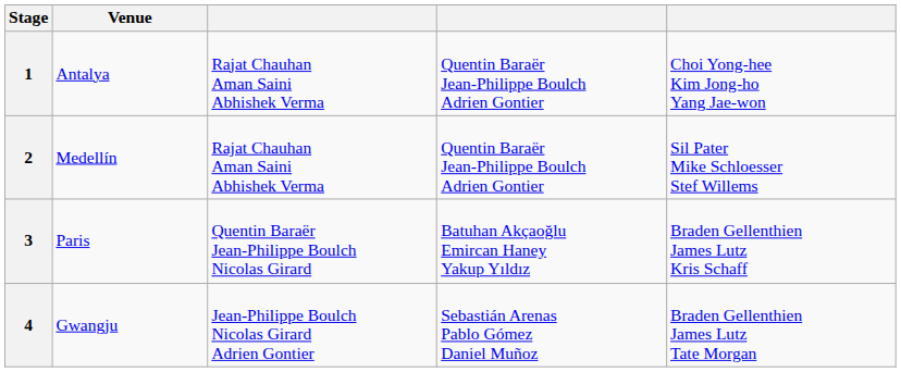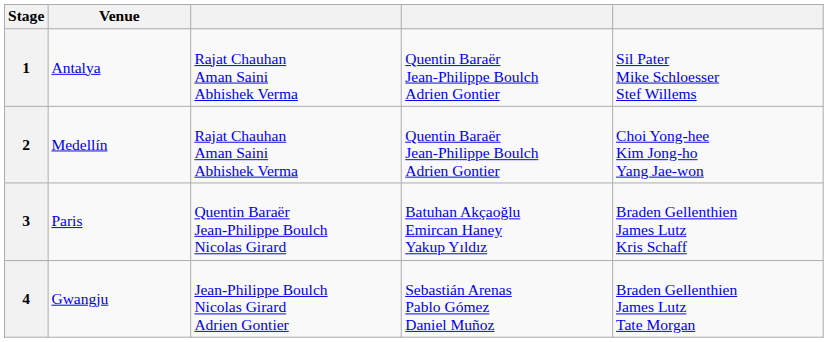 <table class="wikitable">
 <tr>
 <th>Stage</th>
 <th width=140>Venue</th>
 <th width=210></th>
 <th width=210></th>
 <th width=210></th>
 </tr>
 <tr>
 <th>1</th>
 <td> <a href='#'>Antalya</a></td>
 <td> <br> <a href='#'>Rajat Chauhan</a> <br> <a href='#'>Aman Saini</a> <br> <a href='#'>Abhishek Verma</a></td>
 <td> <br> <a href='#'>Quentin Baraër</a> <br> <a href='#'>Jean-Philippe Boulch</a> <br> <a href='#'>Adrien Gontier</a></td>
-<td> <br> <a href='#'>Choi Yong-hee</a> <br> <a href='#'>Kim Jong-ho</a> <br> <a href='#'>Yang Jae-won</a></td>
+<td> <br> <a href='#'>Sil Pater</a> <br> <a href='#'>Mike Schloesser</a> <br> <a href='#'>Stef Willems</a></td>
 </tr>
 <tr>
 <th>2</th>
 <td> <a href='#'>Medellín</a></td>
 <td> <br> <a href='#'>Rajat Chauhan</a> <br> <a href='#'>Aman Saini</a> <br> <a href='#'>Abhishek Verma</a></td>
 <td> <br> <a href='#'>Quentin Baraër</a> <br> <a href='#'>Jean-Philippe Boulch</a> <br> <a href='#'>Adrien Gontier</a></td>
-<td> <br> <a href='#'>Sil Pater</a> <br> <a href='#'>Mike Schloesser</a> <br> <a href='#'>Stef Willems</a></td>
+<td> <br> <a href='#'>Choi Yong-hee</a> <br> <a href='#'>Kim Jong-ho</a> <br> <a href='#'>Yang Jae-won</a></td>
 </tr>
 <tr>
 <th>3</th>
 <td> <a href='#'>Paris</a></td>
 <td> <br> <a href='#'>Quentin Baraër</a> <br> <a href='#'>Jean-Philippe Boulch</a> <br> <a href='#'>Nicolas Girard</a></td>
 <td> <br> <a href='#'>Batuhan Akçaoğlu</a> <br> <a href='#'>Emircan Haney</a> <br> <a href='#'>Yakup Yıldız</a></td>
 <td> <br> <a href='#'>Braden Gellenthien</a> <br> <a href='#'>James Lutz</a> <br> <a href='#'>Kris Schaff</a></td>
 </tr>
 <tr>
 <th>4</th>
 <td> <a href='#'>Gwangju</a></td>
 <td> <br> <a href='#'>Jean-Philippe Boulch</a> <br> <a href='#'>Nicolas Girard</a> <br> <a href='#'>Adrien Gontier</a></td>
 <td> <br> <a href='#'>Sebastián Arenas</a> <br> <a href='#'>Pablo Gómez</a> <br> <a href='#'>Daniel Muñoz</a></td>
 <td> <br> <a href='#'>Braden Gellenthien</a> <br> <a href='#'>James Lutz</a> <br> <a href='#'>Tate Morgan</a></td>
 </tr>
 </table>
